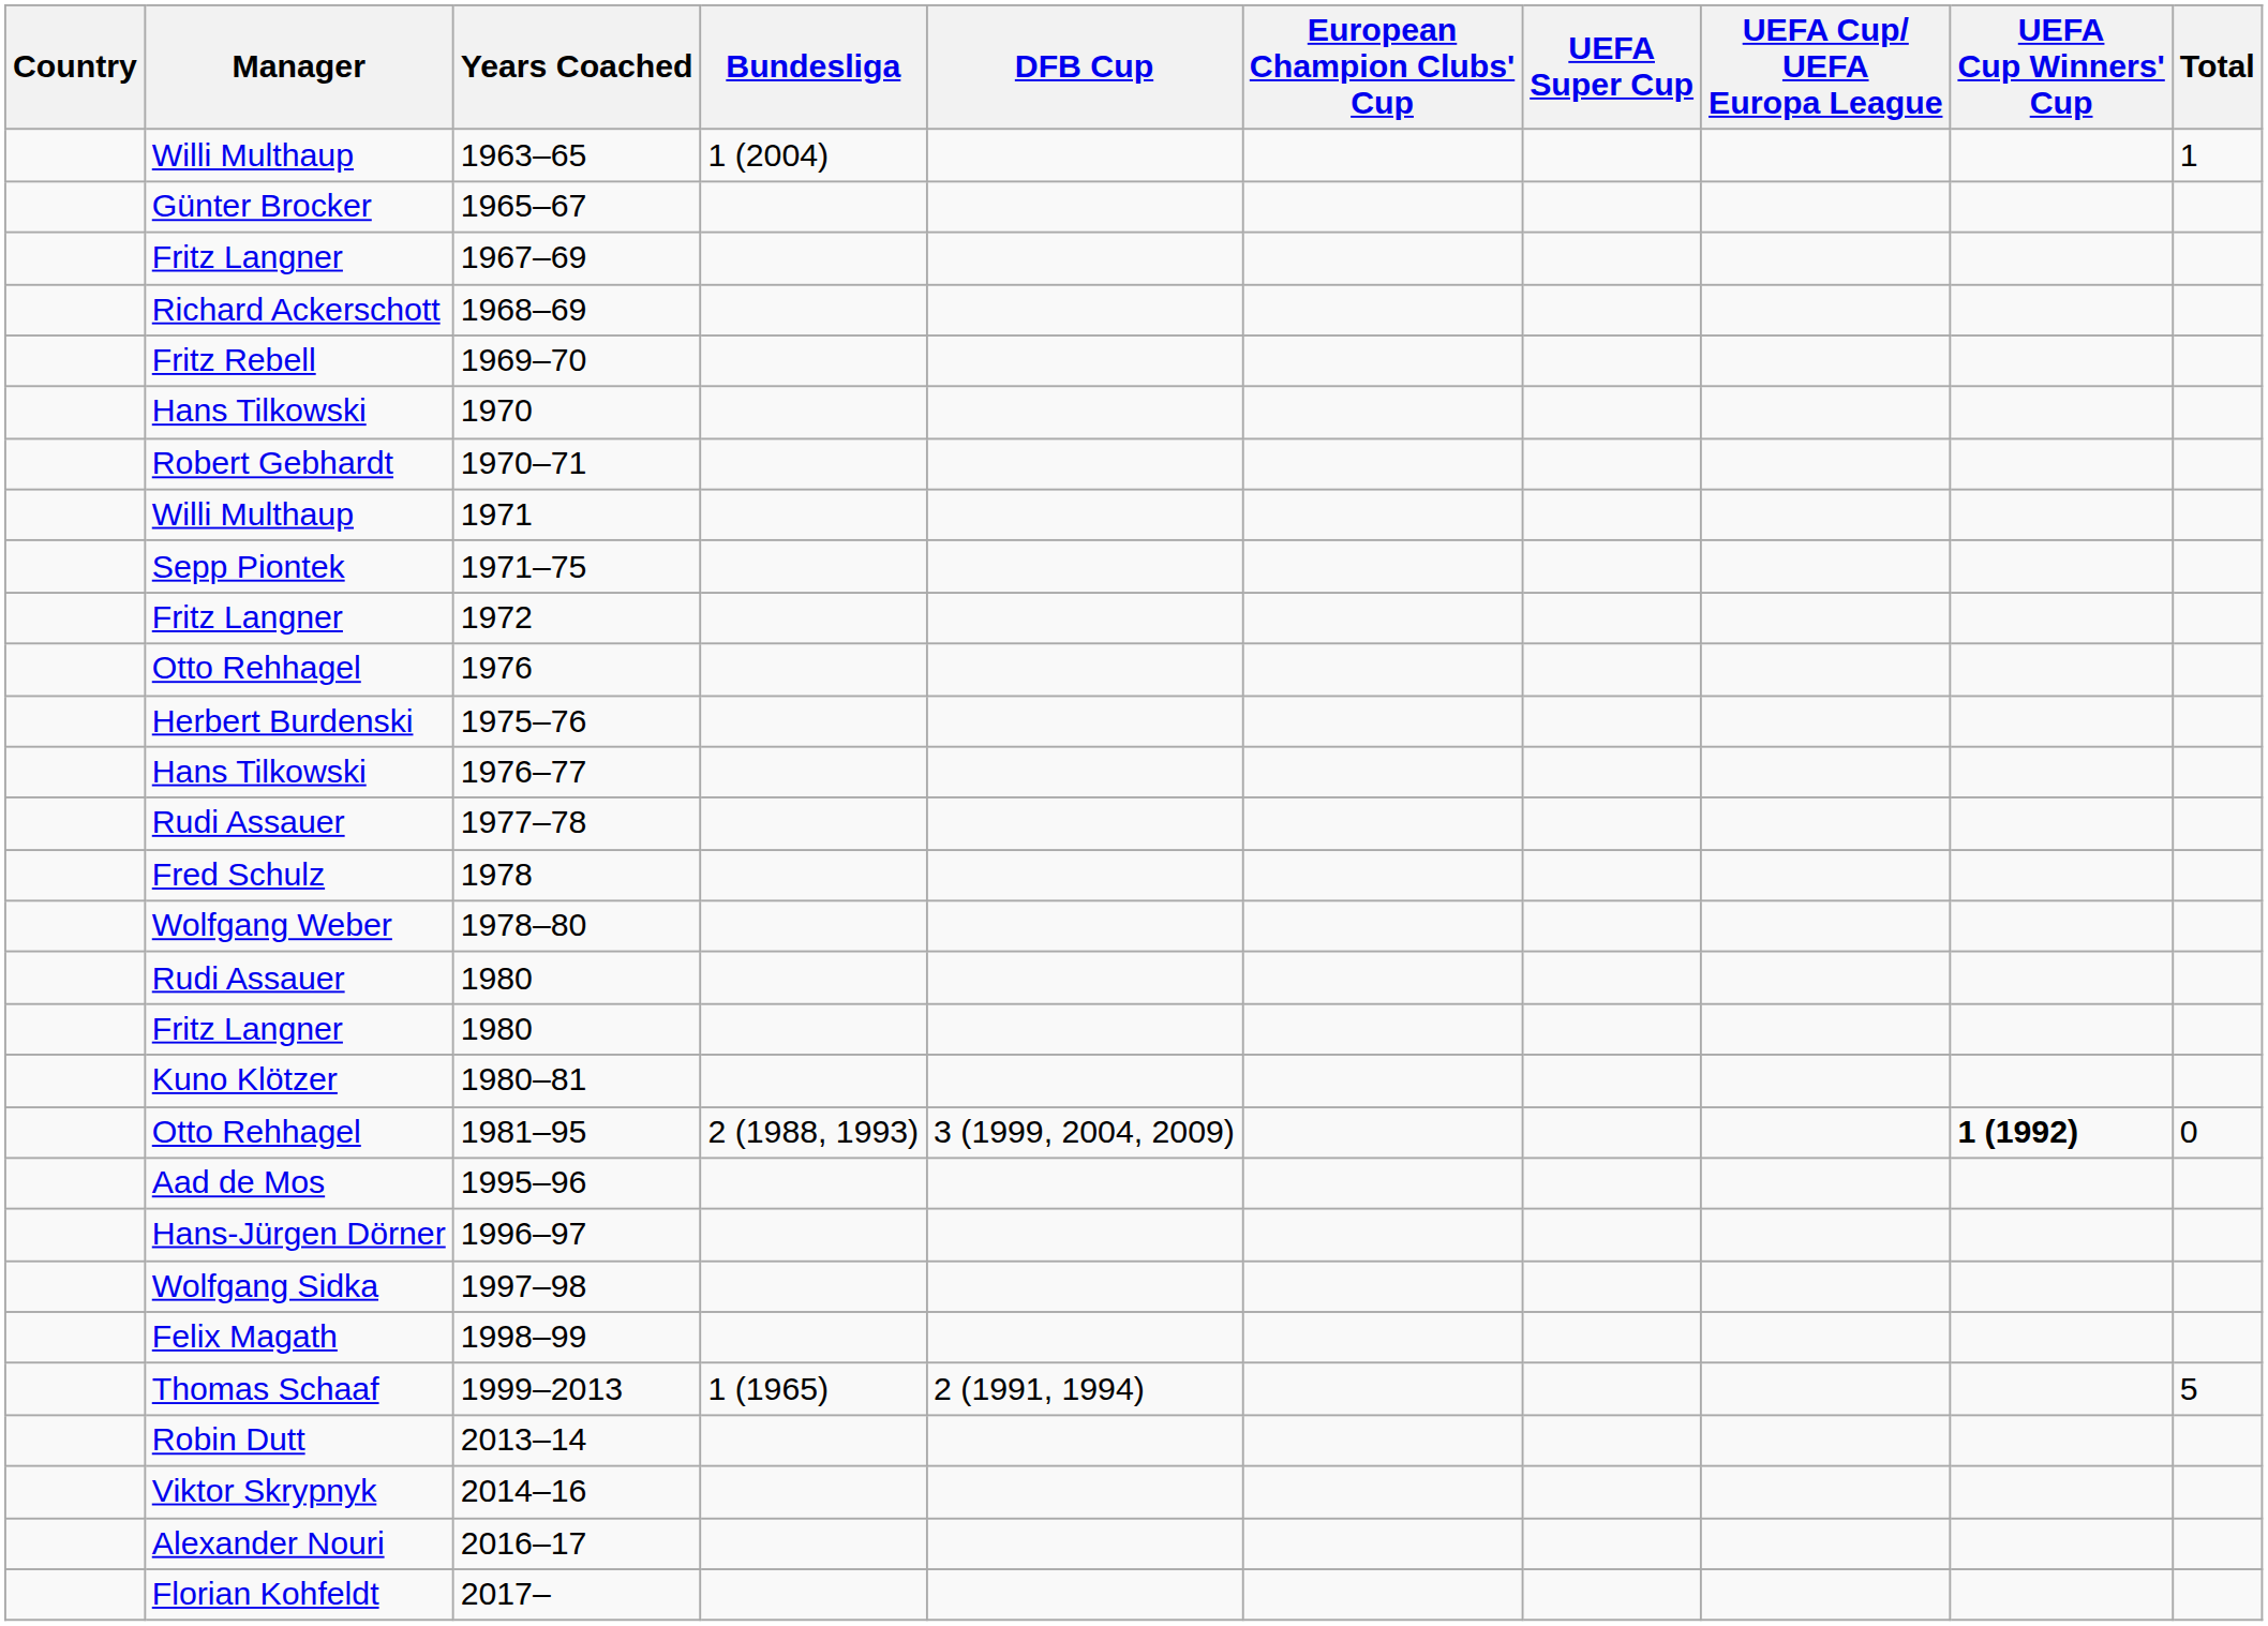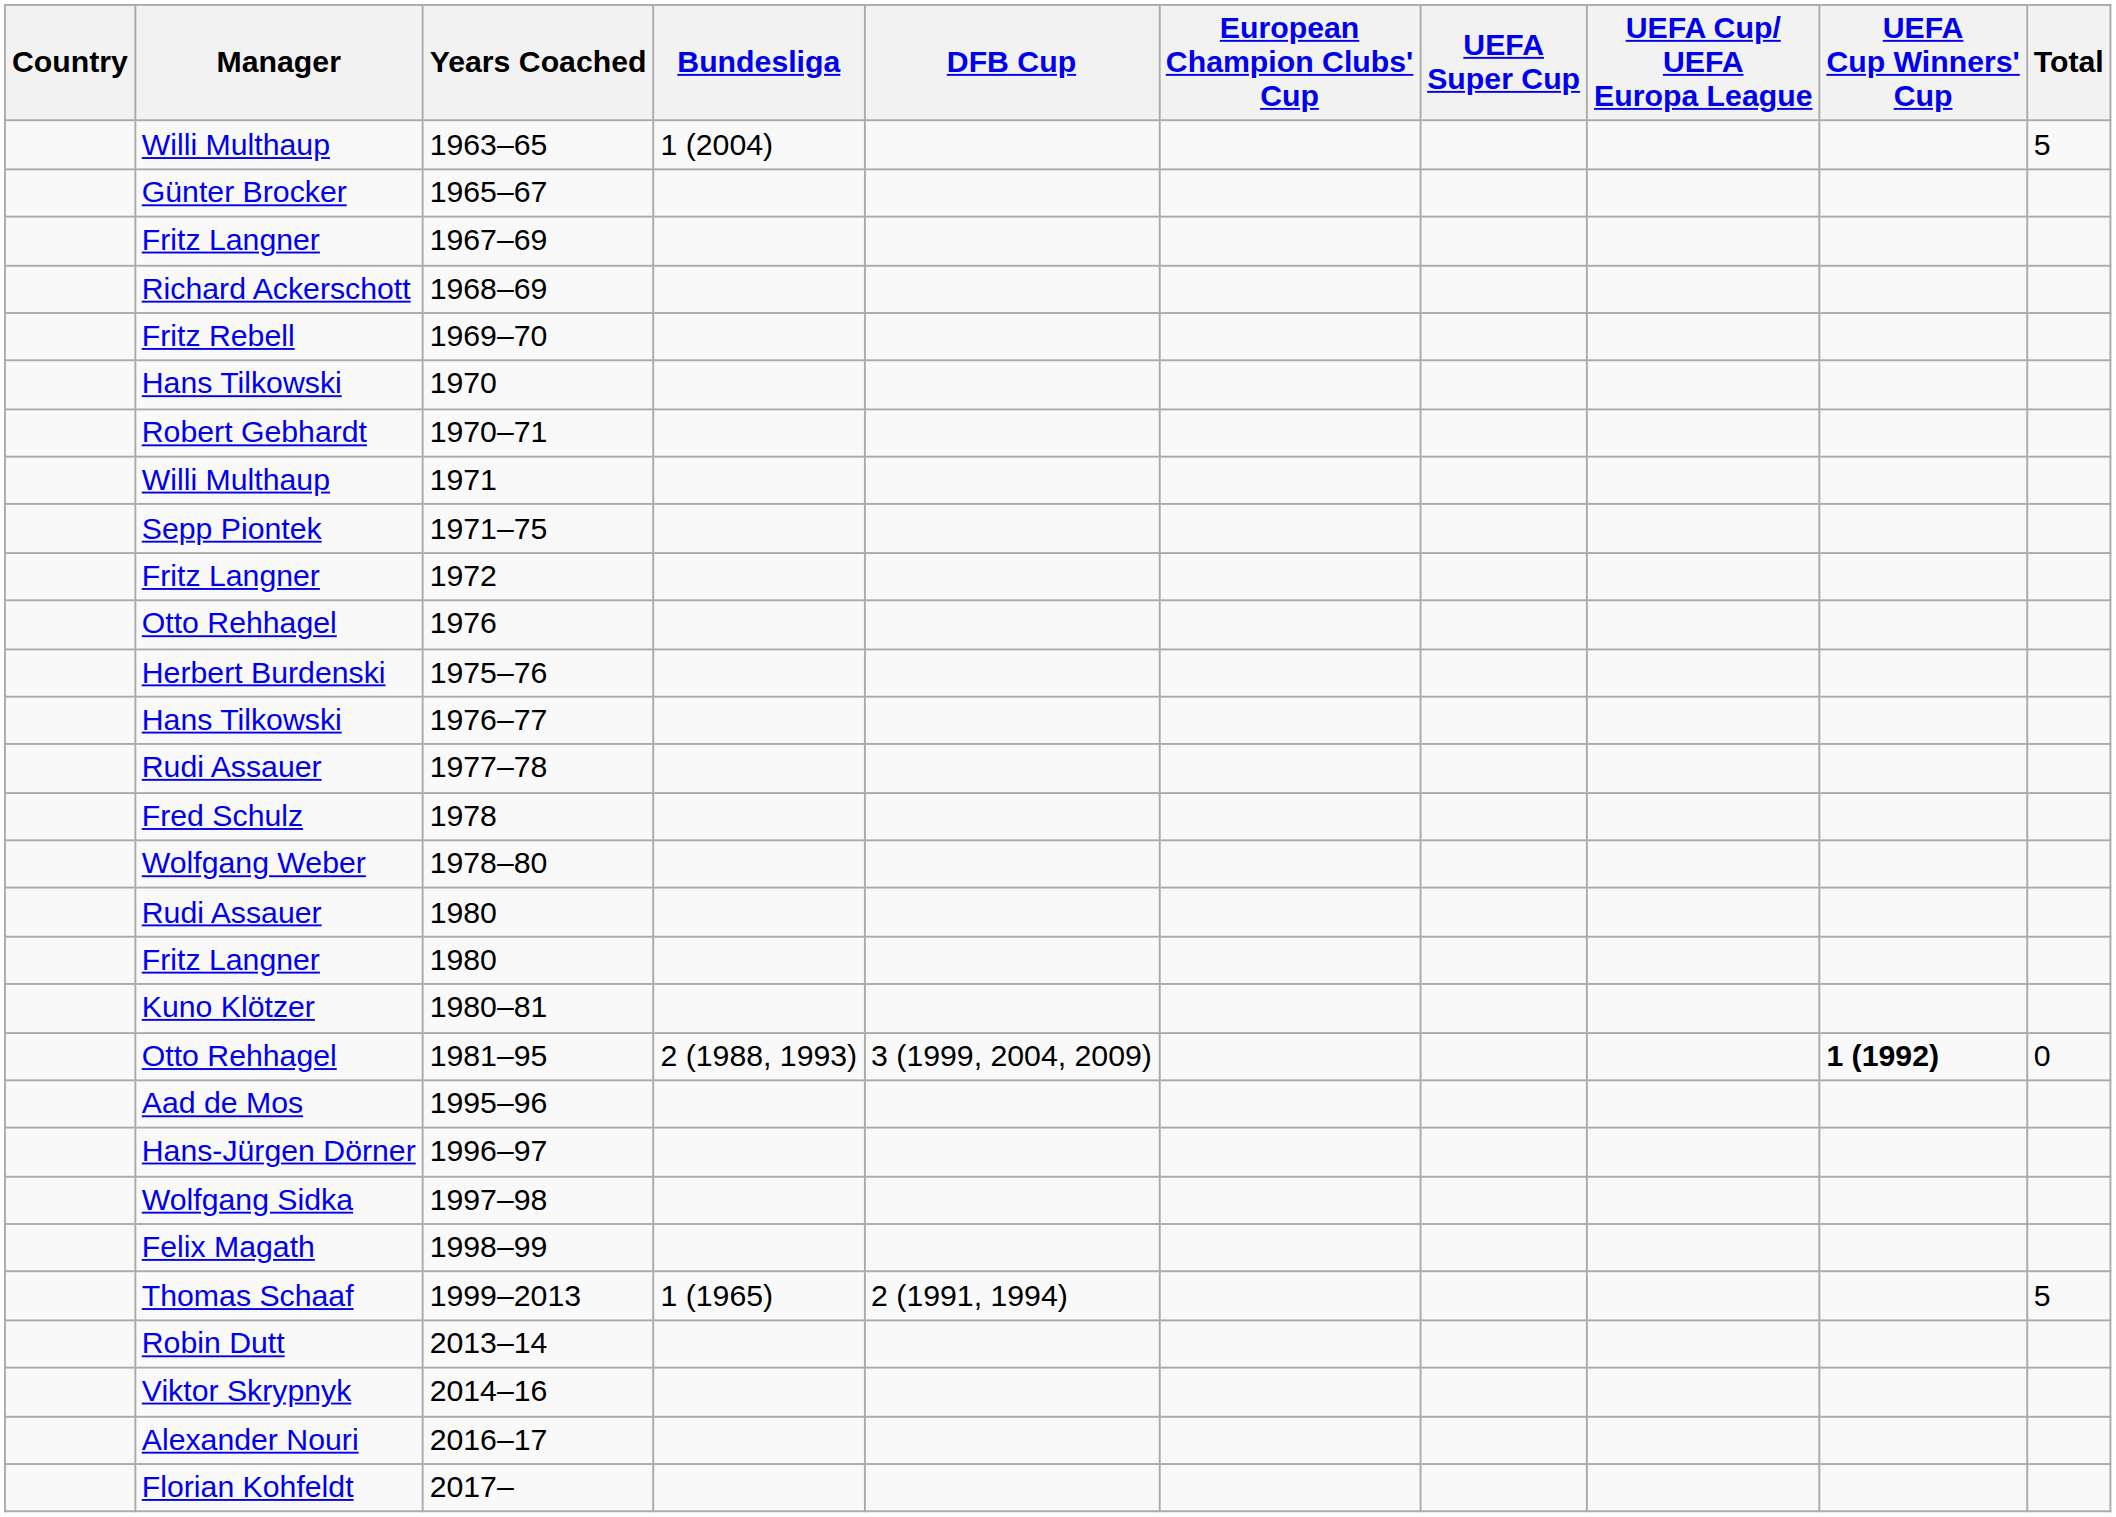 <table class="wikitable">
 <tr>
 <th>Country</th>
 <th>Manager</th>
 <th>Years Coached</th>
 <th><a href='#'>Bundesliga</a></th>
 <th><a href='#'>DFB Cup</a></th>
 <th><a href='#'>European<br>Champion Clubs'<br>Cup</a></th>
 <th><a href='#'>UEFA<br>Super Cup</a></th>
 <th><a href='#'>UEFA Cup/<br>UEFA<br>Europa League</a></th>
 <th><a href='#'>UEFA<br>Cup Winners'<br>Cup</a></th>
 <th>Total</th>
 </tr>
 <tr>
 <td></td>
 <td><a href='#'>Willi Multhaup</a></td>
 <td>1963–65</td>
 <td>1 (2004)</td>
 <td></td>
 <td></td>
 <td></td>
 <td></td>
 <td></td>
-<td>1</td>
+<td>5</td>
 </tr>
 <tr>
 <td></td>
 <td><a href='#'>Günter Brocker</a></td>
 <td>1965–67</td>
 <td></td>
 <td></td>
 <td></td>
 <td></td>
 <td></td>
 <td></td>
 <td></td>
 </tr>
 <tr>
 <td></td>
 <td><a href='#'>Fritz Langner</a></td>
 <td>1967–69</td>
 <td></td>
 <td></td>
 <td></td>
 <td></td>
 <td></td>
 <td></td>
 <td></td>
 </tr>
 <tr>
 <td></td>
 <td><a href='#'>Richard Ackerschott</a></td>
 <td>1968–69</td>
 <td></td>
 <td></td>
 <td></td>
 <td></td>
 <td></td>
 <td></td>
 <td></td>
 </tr>
 <tr>
 <td></td>
 <td><a href='#'>Fritz Rebell</a></td>
 <td>1969–70</td>
 <td></td>
 <td></td>
 <td></td>
 <td></td>
 <td></td>
 <td></td>
 <td></td>
 </tr>
 <tr>
 <td></td>
 <td><a href='#'>Hans Tilkowski</a></td>
 <td>1970</td>
 <td></td>
 <td></td>
 <td></td>
 <td></td>
 <td></td>
 <td></td>
 <td></td>
 </tr>
 <tr>
 <td></td>
 <td><a href='#'>Robert Gebhardt</a></td>
 <td>1970–71</td>
 <td></td>
 <td></td>
 <td></td>
 <td></td>
 <td></td>
 <td></td>
 <td></td>
 </tr>
 <tr>
 <td></td>
 <td><a href='#'>Willi Multhaup</a></td>
 <td>1971</td>
 <td></td>
 <td></td>
 <td></td>
 <td></td>
 <td></td>
 <td></td>
 <td></td>
 </tr>
 <tr>
 <td></td>
 <td><a href='#'>Sepp Piontek</a></td>
 <td>1971–75</td>
 <td></td>
 <td></td>
 <td></td>
 <td></td>
 <td></td>
 <td></td>
 <td></td>
 </tr>
 <tr>
 <td></td>
 <td><a href='#'>Fritz Langner</a></td>
 <td>1972</td>
 <td></td>
 <td></td>
 <td></td>
 <td></td>
 <td></td>
 <td></td>
 <td></td>
 </tr>
 <tr>
 <td></td>
 <td><a href='#'>Otto Rehhagel</a></td>
 <td>1976</td>
 <td></td>
 <td></td>
 <td></td>
 <td></td>
 <td></td>
 <td></td>
 <td></td>
 </tr>
 <tr>
 <td></td>
 <td><a href='#'>Herbert Burdenski</a></td>
 <td>1975–76</td>
 <td></td>
 <td></td>
 <td></td>
 <td></td>
 <td></td>
 <td></td>
 <td></td>
 </tr>
 <tr>
 <td></td>
 <td><a href='#'>Hans Tilkowski</a></td>
 <td>1976–77</td>
 <td></td>
 <td></td>
 <td></td>
 <td></td>
 <td></td>
 <td></td>
 <td></td>
 </tr>
 <tr>
 <td></td>
 <td><a href='#'>Rudi Assauer</a></td>
 <td>1977–78</td>
 <td></td>
 <td></td>
 <td></td>
 <td></td>
 <td></td>
 <td></td>
 <td></td>
 </tr>
 <tr>
 <td></td>
 <td><a href='#'>Fred Schulz</a></td>
 <td>1978</td>
 <td></td>
 <td></td>
 <td></td>
 <td></td>
 <td></td>
 <td></td>
 <td></td>
 </tr>
 <tr>
 <td></td>
 <td><a href='#'>Wolfgang Weber</a></td>
 <td>1978–80</td>
 <td></td>
 <td></td>
 <td></td>
 <td></td>
 <td></td>
 <td></td>
 <td></td>
 </tr>
 <tr>
 <td></td>
 <td><a href='#'>Rudi Assauer</a></td>
 <td>1980</td>
 <td></td>
 <td></td>
 <td></td>
 <td></td>
 <td></td>
 <td></td>
 <td></td>
 </tr>
 <tr>
 <td></td>
 <td><a href='#'>Fritz Langner</a></td>
 <td>1980</td>
 <td></td>
 <td></td>
 <td></td>
 <td></td>
 <td></td>
 <td></td>
 <td></td>
 </tr>
 <tr>
 <td></td>
 <td><a href='#'>Kuno Klötzer</a></td>
 <td>1980–81</td>
 <td></td>
 <td></td>
 <td></td>
 <td></td>
 <td></td>
 <td></td>
 <td></td>
 </tr>
 <tr>
 <td></td>
 <td><a href='#'>Otto Rehhagel</a></td>
 <td>1981–95</td>
 <td>2 (1988, 1993)</td>
 <td>3 (1999, 2004, 2009)</td>
 <td></td>
 <td></td>
 <td></td>
 <td><strong>1 (1992)</strong></td>
 <td>0</td>
 </tr>
 <tr>
 <td></td>
 <td><a href='#'>Aad de Mos</a></td>
 <td>1995–96</td>
 <td></td>
 <td></td>
 <td></td>
 <td></td>
 <td></td>
 <td></td>
 <td></td>
 </tr>
 <tr>
 <td></td>
 <td><a href='#'>Hans-Jürgen Dörner</a></td>
 <td>1996–97</td>
 <td></td>
 <td></td>
 <td></td>
 <td></td>
 <td></td>
 <td></td>
 <td></td>
 </tr>
 <tr>
 <td></td>
 <td><a href='#'>Wolfgang Sidka</a></td>
 <td>1997–98</td>
 <td></td>
 <td></td>
 <td></td>
 <td></td>
 <td></td>
 <td></td>
 <td></td>
 </tr>
 <tr>
 <td></td>
 <td><a href='#'>Felix Magath</a></td>
 <td>1998–99</td>
 <td></td>
 <td></td>
 <td></td>
 <td></td>
 <td></td>
 <td></td>
 <td></td>
 </tr>
 <tr>
 <td></td>
 <td><a href='#'>Thomas Schaaf</a></td>
 <td>1999–2013</td>
 <td>1 (1965)</td>
 <td>2 (1991, 1994)</td>
 <td></td>
 <td></td>
 <td></td>
 <td></td>
 <td>5</td>
 </tr>
 <tr>
 <td></td>
 <td><a href='#'>Robin Dutt</a></td>
 <td>2013–14</td>
 <td></td>
 <td></td>
 <td></td>
 <td></td>
 <td></td>
 <td></td>
 <td></td>
 </tr>
 <tr>
 <td></td>
 <td><a href='#'>Viktor Skrypnyk</a></td>
 <td>2014–16</td>
 <td></td>
 <td></td>
 <td></td>
 <td></td>
 <td></td>
 <td></td>
 <td></td>
 </tr>
 <tr>
 <td></td>
 <td><a href='#'>Alexander Nouri</a></td>
 <td>2016–17</td>
 <td></td>
 <td></td>
 <td></td>
 <td></td>
 <td></td>
 <td></td>
 <td></td>
 </tr>
 <tr>
 <td></td>
 <td><a href='#'>Florian Kohfeldt</a></td>
 <td>2017–</td>
 <td></td>
 <td></td>
 <td></td>
 <td></td>
 <td></td>
 <td></td>
 <td></td>
 </tr>
 </table>
